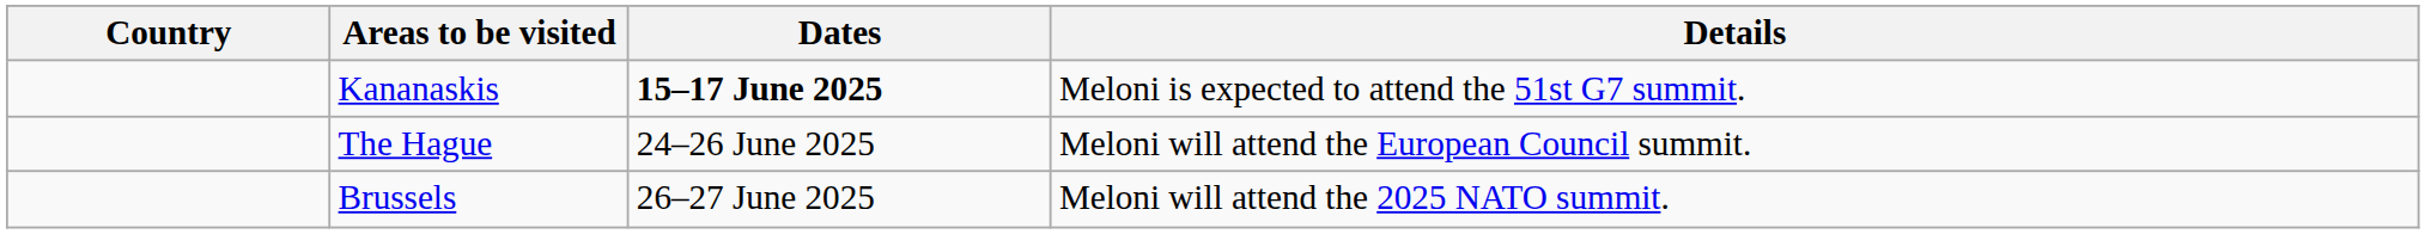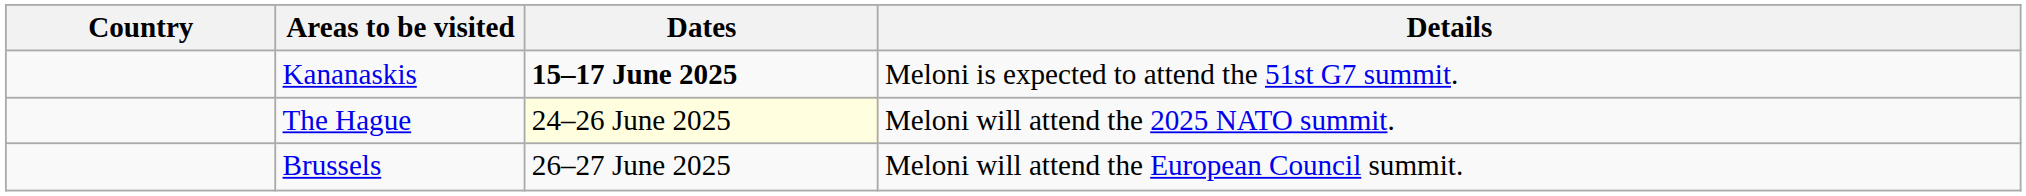 <table class="wikitable sortable" style="margin:1em auto 1em auto;">
 <tr>
 <th style="width: 13%;">Country</th>
 <th style="width: 12%;">Areas to be visited</th>
 <th style="width: 17%;">Dates</th>
 <th style="width: 55%;">Details</th>
 </tr>
 <tr>
 <td></td>
 <td><a href='#'>Kananaskis</a></td>
 <td><strong>15–17 June 2025</strong></td>
 <td>Meloni is expected to attend the <a href='#'>51st G7 summit</a>.</td>
 </tr>
 <tr>
 <td></td>
 <td><a href='#'>The Hague</a></td>
-<td>24–26 June 2025</td>
-<td>Meloni will attend the <a href='#'>European Council</a> summit.</td>
+<td style="background: lightyellow;">24–26 June 2025</td>
+<td>Meloni will attend the <a href='#'>2025 NATO summit</a>.</td>
 </tr>
 <tr>
 <td></td>
 <td><a href='#'>Brussels</a></td>
 <td>26–27 June 2025</td>
-<td>Meloni will attend the <a href='#'>2025 NATO summit</a>.</td>
+<td>Meloni will attend the <a href='#'>European Council</a> summit.</td>
 </tr>
 </table>
